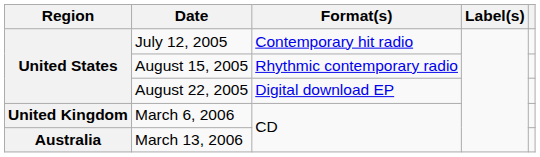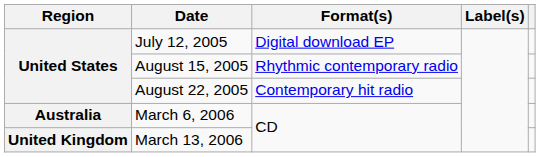 <table class="wikitable plainrowheaders">
 <tr>
 <th scope="col">Region</th>
 <th scope="col">Date</th>
 <th scope="col">Format(s)</th>
 <th scope="col">Label(s)</th>
 <th scope="col"></th>
 </tr>
 <tr>
 <th scope="row" rowspan="3">United States</th>
 <td>July 12, 2005</td>
-<td><a href='#'>Contemporary hit radio</a></td>
+<td><a href='#'>Digital download EP</a></td>
 <td rowspan="5"></td>
 <td align="center"></td>
 </tr>
 <tr>
 <td>August 15, 2005</td>
 <td><a href='#'>Rhythmic contemporary radio</a></td>
 <td align="center"></td>
 </tr>
 <tr>
 <td>August 22, 2005</td>
-<td><a href='#'>Digital download EP</a></td>
+<td><a href='#'>Contemporary hit radio</a></td>
 <td align="center"></td>
 </tr>
 <tr>
-<th scope="row">United Kingdom</th>
+<th scope="row">Australia</th>
 <td>March 6, 2006</td>
 <td rowspan="2">CD</td>
 <td align="center"></td>
 </tr>
 <tr>
-<th scope="row">Australia</th>
+<th scope="row">United Kingdom</th>
 <td>March 13, 2006</td>
 <td align="center"></td>
 </tr>
 </table>
